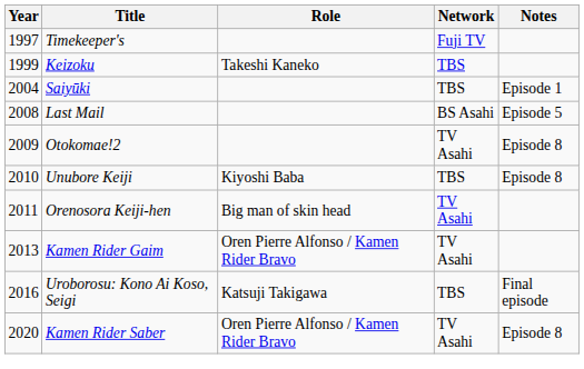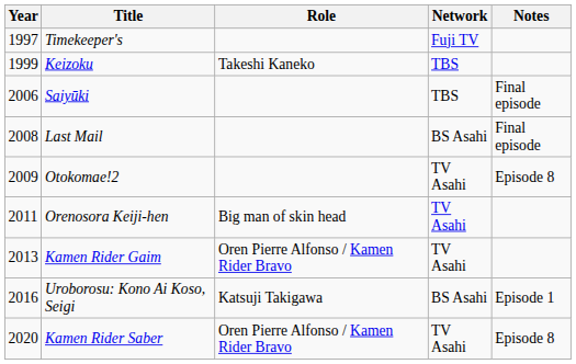 <table class="wikitable">
 <tr>
 <th>Year</th>
 <th>Title</th>
 <th>Role</th>
 <th>Network</th>
 <th>Notes</th>
 </tr>
 <tr>
 <td>1997</td>
 <td><em>Timekeeper's</em></td>
 <td></td>
 <td><a href='#'>Fuji TV</a></td>
 <td></td>
 </tr>
 <tr>
 <td>1999</td>
 <td><em><a href='#'>Keizoku</a></em></td>
 <td>Takeshi Kaneko</td>
 <td><a href='#'>TBS</a></td>
 <td></td>
 </tr>
 <tr>
-<td>2004</td>
+<td>2006</td>
 <td><em><a href='#'>Saiyūki</a></em></td>
 <td></td>
 <td>TBS</td>
-<td>Episode 1</td>
+<td>Final episode</td>
 </tr>
 <tr>
 <td>2008</td>
 <td><em>Last Mail</em></td>
 <td></td>
 <td>BS Asahi</td>
-<td>Episode 5</td>
+<td>Final episode</td>
 </tr>
 <tr>
 <td>2009</td>
 <td><em>Otokomae!2</em></td>
 <td></td>
 <td>TV Asahi</td>
-<td>Episode 8</td>
-</tr>
-<tr>
-<td>2010</td>
-<td><em>Unubore Keiji</em></td>
-<td>Kiyoshi Baba</td>
-<td>TBS</td>
 <td>Episode 8</td>
 </tr>
 <tr>
 <td>2011</td>
 <td><em>Orenosora Keiji-hen</em></td>
 <td>Big man of skin head</td>
 <td><a href='#'>TV Asahi</a></td>
 <td></td>
 </tr>
 <tr>
 <td>2013</td>
 <td><em><a href='#'>Kamen Rider Gaim</a></em></td>
 <td>Oren Pierre Alfonso / <a href='#'>Kamen Rider Bravo</a></td>
 <td>TV Asahi</td>
 <td></td>
 </tr>
 <tr>
 <td>2016</td>
 <td><em>Uroborosu: Kono Ai Koso, Seigi</em></td>
 <td>Katsuji Takigawa</td>
-<td>TBS</td>
-<td>Final episode</td>
+<td>BS Asahi</td>
+<td>Episode 1</td>
 </tr>
 <tr>
 <td>2020</td>
 <td><em><a href='#'>Kamen Rider Saber</a></em></td>
 <td>Oren Pierre Alfonso / <a href='#'>Kamen Rider Bravo</a></td>
 <td>TV Asahi</td>
 <td>Episode 8</td>
 </tr>
 </table>
